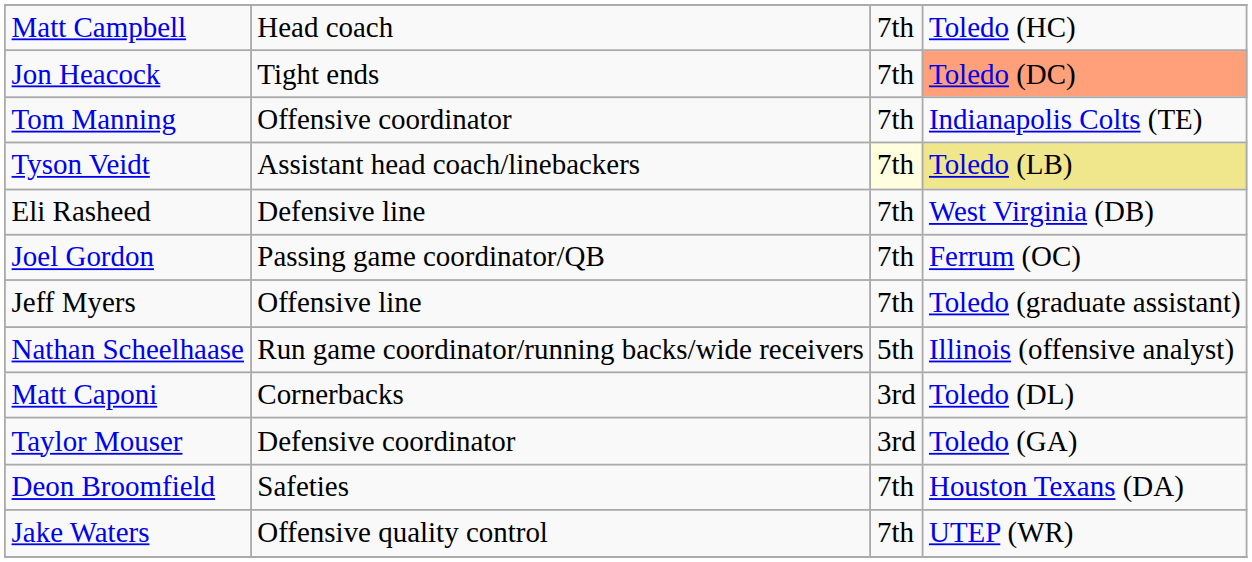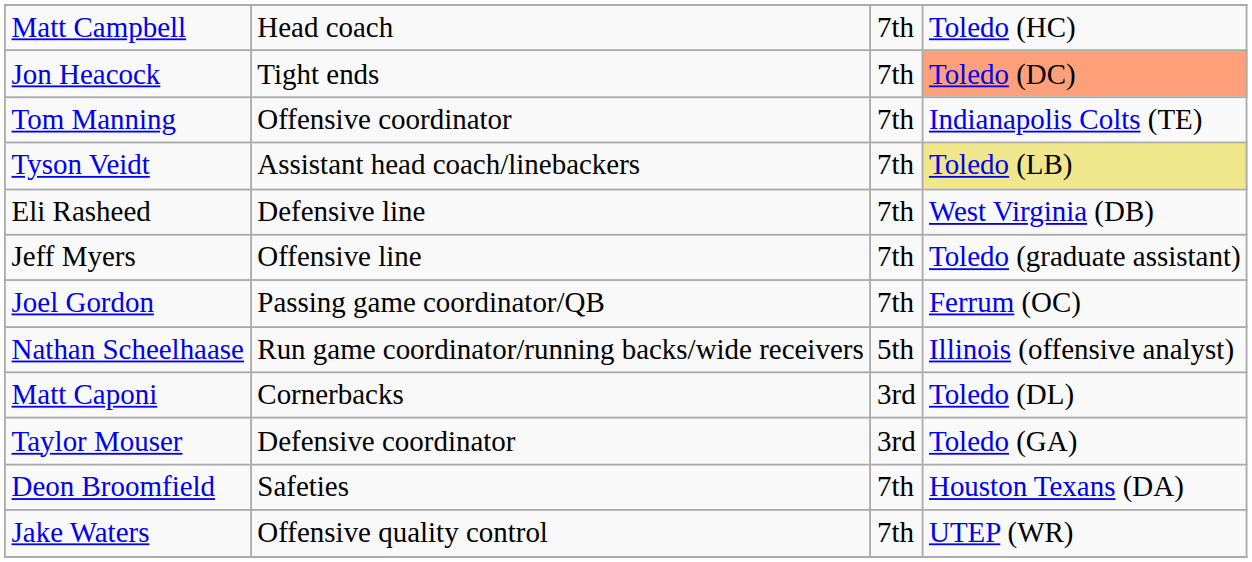 <table class="wikitable">
 <tr>
 </tr>
 <tr>
 <td><a href='#'>Matt Campbell</a></td>
 <td>Head coach</td>
 <td>7th</td>
 <td><a href='#'>Toledo</a> (HC)</td>
 </tr>
 <tr>
 <td><a href='#'>Jon Heacock</a></td>
 <td>Tight ends</td>
 <td>7th</td>
 <td style="background: lightsalmon;"><a href='#'>Toledo</a> (DC)</td>
 </tr>
 <tr>
 <td><a href='#'>Tom Manning</a></td>
 <td>Offensive coordinator</td>
 <td>7th</td>
 <td><a href='#'>Indianapolis Colts</a> (TE)</td>
 </tr>
 <tr>
 <td><a href='#'>Tyson Veidt</a></td>
 <td>Assistant head coach/linebackers</td>
-<td style="background: lightyellow;">7th</td>
+<td>7th</td>
 <td style="background: khaki;"><a href='#'>Toledo</a> (LB)</td>
 </tr>
 <tr>
 <td>Eli Rasheed</td>
 <td>Defensive line</td>
 <td>7th</td>
 <td><a href='#'>West Virginia</a> (DB)</td>
 </tr>
 <tr>
+<td>Jeff Myers</td>
+<td>Offensive line</td>
+<td>7th</td>
+<td><a href='#'>Toledo</a> (graduate assistant)</td>
+</tr>
+<tr>
 <td><a href='#'>Joel Gordon</a></td>
 <td>Passing game coordinator/QB</td>
 <td>7th</td>
 <td><a href='#'>Ferrum</a> (OC)</td>
-</tr>
-<tr>
-<td>Jeff Myers</td>
-<td>Offensive line</td>
-<td>7th</td>
-<td><a href='#'>Toledo</a> (graduate assistant)</td>
 </tr>
 <tr>
 <td><a href='#'>Nathan Scheelhaase</a></td>
 <td>Run game coordinator/running backs/wide receivers</td>
 <td>5th</td>
 <td><a href='#'>Illinois</a> (offensive analyst)</td>
 </tr>
 <tr>
 <td><a href='#'>Matt Caponi</a></td>
 <td>Cornerbacks</td>
 <td>3rd</td>
 <td><a href='#'>Toledo</a> (DL)</td>
 </tr>
 <tr>
 <td><a href='#'>Taylor Mouser</a></td>
 <td>Defensive coordinator</td>
 <td>3rd</td>
 <td><a href='#'>Toledo</a>  (GA)</td>
 </tr>
 <tr>
 <td><a href='#'>Deon Broomfield</a></td>
 <td>Safeties</td>
 <td>7th</td>
 <td><a href='#'>Houston Texans</a> (DA)</td>
 </tr>
 <tr>
 <td><a href='#'>Jake Waters</a></td>
 <td>Offensive quality control</td>
 <td>7th</td>
 <td><a href='#'>UTEP</a> (WR)</td>
 </tr>
 <tr>
 </tr>
 </table>
